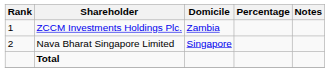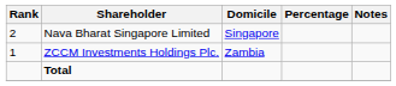 <table class="wikitable sortable" style="margin: 0.5em auto">
 <tr>
 <th>Rank</th>
 <th>Shareholder</th>
 <th>Domicile</th>
 <th>Percentage</th>
 <th>Notes</th>
 </tr>
 <tr>
-<td>1</td>
-<td><a href='#'>ZCCM Investments Holdings Plc.</a></td>
-<td><a href='#'>Zambia</a></td>
+<td>2</td>
+<td>Nava Bharat Singapore Limited</td>
+<td><a href='#'>Singapore</a></td>
 <td></td>
 <td></td>
 </tr>
 <tr>
-<td>2</td>
-<td>Nava Bharat Singapore Limited</td>
-<td><a href='#'>Singapore</a></td>
+<td>1</td>
+<td><a href='#'>ZCCM Investments Holdings Plc.</a></td>
+<td><a href='#'>Zambia</a></td>
 <td></td>
 <td></td>
 </tr>
 <tr>
 <td></td>
 <td><strong>Total</strong></td>
 <td></td>
 <td></td>
 <td></td>
 </tr>
 <tr>
 </tr>
 </table>
